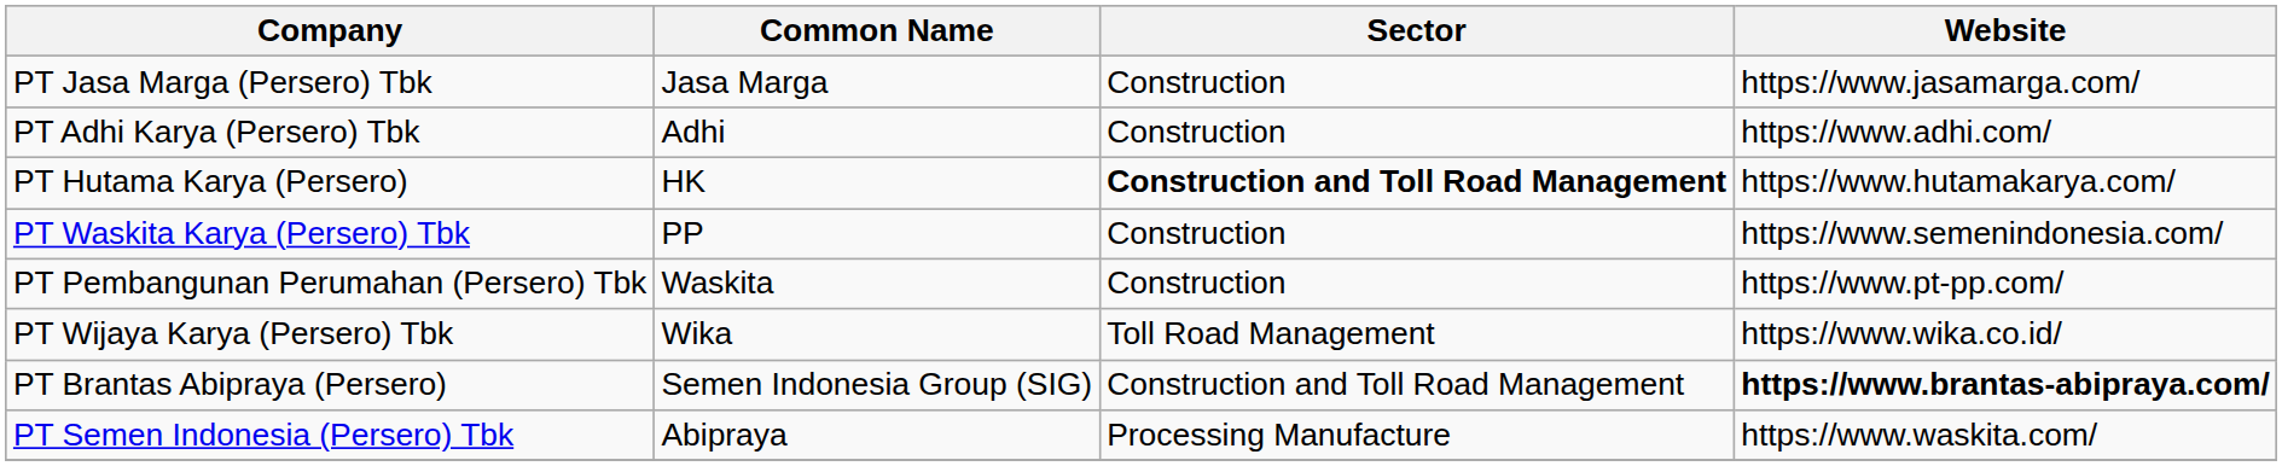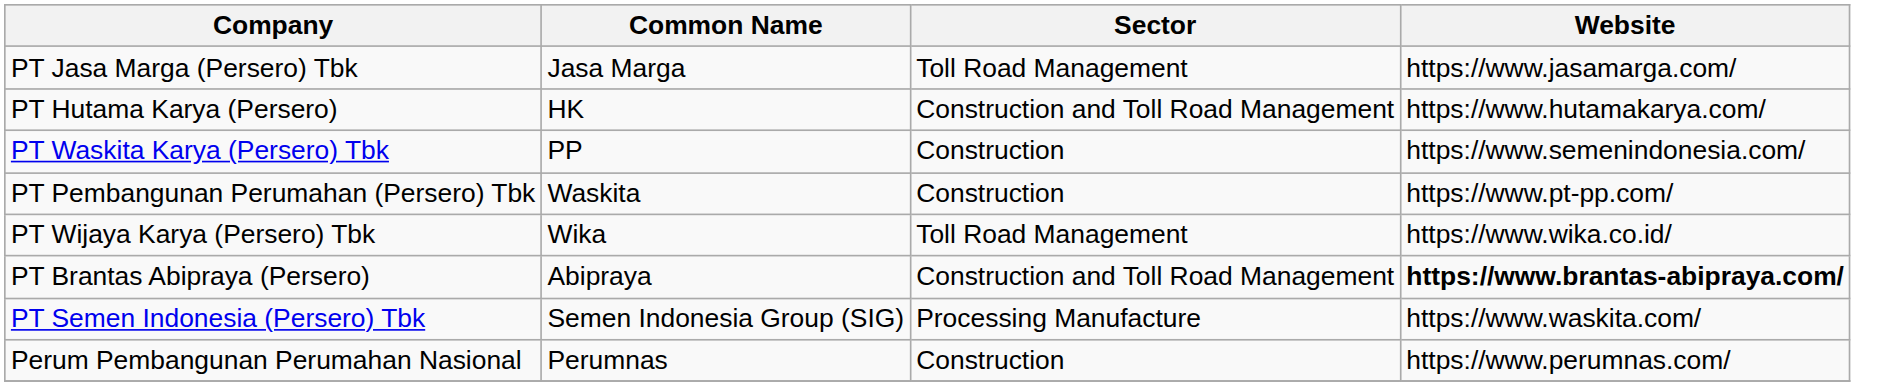 <table class="wikitable sortable">
 <tr>
 <th>Company</th>
 <th>Common Name</th>
 <th>Sector</th>
 <th>Website</th>
 </tr>
 <tr>
 <td>PT Jasa Marga (Persero) Tbk</td>
 <td>Jasa Marga</td>
-<td>Construction</td>
+<td>Toll Road Management</td>
 <td>https://www.jasamarga.com/</td>
-</tr>
-<tr>
-<td>PT Adhi Karya (Persero) Tbk</td>
-<td>Adhi</td>
-<td>Construction</td>
-<td>https://www.adhi.com/</td>
 </tr>
 <tr>
 <td>PT Hutama Karya (Persero)</td>
 <td>HK</td>
-<td><strong>Construction and Toll Road Management</strong></td>
+<td>Construction and Toll Road Management</td>
 <td>https://www.hutamakarya.com/</td>
 </tr>
 <tr>
 <td><a href='#'>PT Waskita Karya (Persero) Tbk</a></td>
 <td>PP</td>
 <td>Construction</td>
 <td>https://www.semenindonesia.com/</td>
 </tr>
 <tr>
 <td>PT Pembangunan Perumahan (Persero) Tbk</td>
 <td>Waskita</td>
 <td>Construction</td>
 <td>https://www.pt-pp.com/</td>
 </tr>
 <tr>
 <td>PT Wijaya Karya (Persero) Tbk</td>
 <td>Wika</td>
 <td>Toll Road Management</td>
 <td>https://www.wika.co.id/</td>
 </tr>
 <tr>
 <td>PT Brantas Abipraya (Persero)</td>
-<td>Semen Indonesia Group (SIG)</td>
+<td>Abipraya</td>
 <td>Construction and Toll Road Management</td>
 <td><strong>https://www.brantas-abipraya.com/</strong></td>
 </tr>
 <tr>
 <td><a href='#'>PT Semen Indonesia (Persero) Tbk</a></td>
-<td>Abipraya</td>
+<td>Semen Indonesia Group (SIG)</td>
 <td>Processing Manufacture</td>
 <td>https://www.waskita.com/</td>
 </tr>
 <tr>
+<td>Perum Pembangunan Perumahan Nasional</td>
+<td>Perumnas</td>
+<td>Construction</td>
+<td>https://www.perumnas.com/</td>
+</tr>
+<tr>
 </tr>
 </table>
